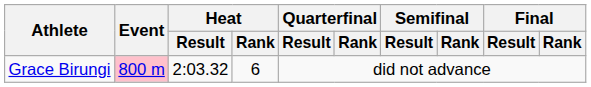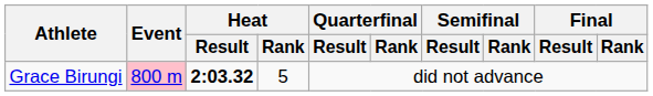 <table class="wikitable" style="font-size:90%">
 <tr>
 <th rowspan="2">Athlete</th>
 <th rowspan="2">Event</th>
 <th colspan="2">Heat</th>
 <th colspan="2">Quarterfinal</th>
 <th colspan="2">Semifinal</th>
 <th colspan="2">Final</th>
 </tr>
 <tr style="font-size:95%">
 <th>Result</th>
 <th>Rank</th>
 <th>Result</th>
 <th>Rank</th>
 <th>Result</th>
 <th>Rank</th>
 <th>Result</th>
 <th>Rank</th>
 </tr>
 <tr align=center>
 <td align=left><a href='#'>Grace Birungi</a></td>
 <td align=left style="background: pink;"><a href='#'>800 m</a></td>
-<td>2:03.32</td>
-<td>6</td>
+<td><strong>2:03.32</strong></td>
+<td>5</td>
 <td colspan=6>did not advance</td>
 </tr>
 </table>
